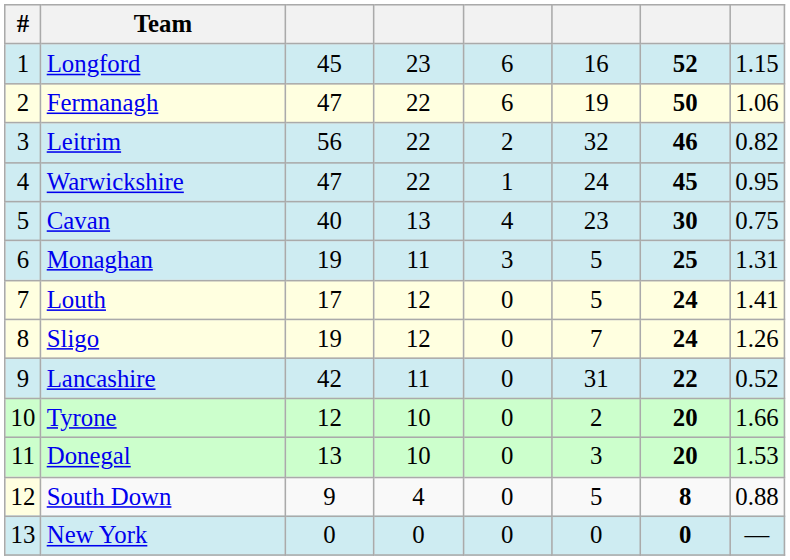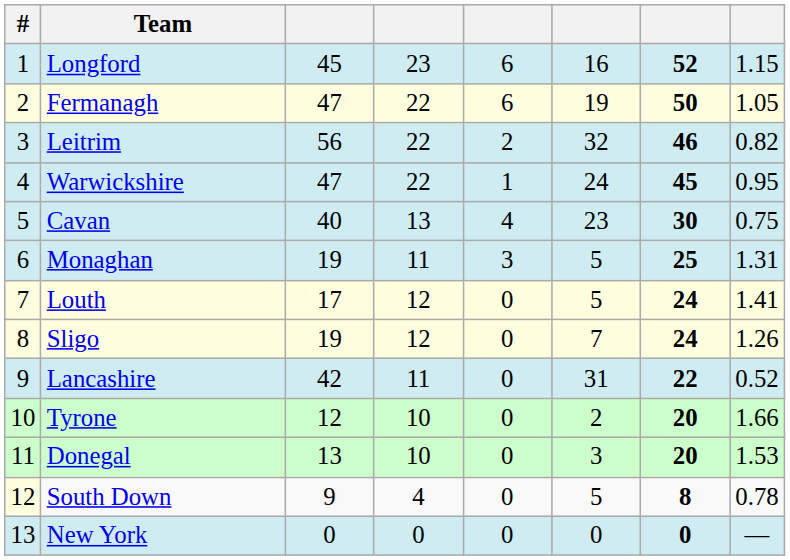 <table class="wikitable sortable"style="text-align:center">
 <tr>
 <th>#</th>
 <th width="150">Team</th>
 <th width="50"></th>
 <th width="50"></th>
 <th width="50"></th>
 <th width="50"></th>
 <th width="50"></th>
 <th></th>
 </tr>
 <tr style="background:#CEECF2">
 <td>1</td>
 <td style="text-align:left"> <a href='#'>Longford</a></td>
 <td>45</td>
 <td>23</td>
 <td>6</td>
 <td>16</td>
 <td><strong>52</strong></td>
 <td>1.15</td>
 </tr>
 <tr style="background:#FFFFE0">
 <td>2</td>
 <td style="text-align:left"> <a href='#'>Fermanagh</a></td>
 <td>47</td>
 <td>22</td>
 <td>6</td>
 <td>19</td>
 <td><strong>50</strong></td>
-<td>1.06</td>
+<td>1.05</td>
 </tr>
 <tr style="background:#CEECF2">
 <td>3</td>
 <td style="text-align:left"> <a href='#'>Leitrim</a></td>
 <td>56</td>
 <td>22</td>
 <td>2</td>
 <td>32</td>
 <td><strong>46</strong></td>
 <td>0.82</td>
 </tr>
 <tr style="background:#CEECF2">
 <td>4</td>
 <td style="text-align:left"> <a href='#'>Warwickshire</a></td>
 <td>47</td>
 <td>22</td>
 <td>1</td>
 <td>24</td>
 <td><strong>45</strong></td>
 <td>0.95</td>
 </tr>
 <tr style="background:#CEECF2">
 <td>5</td>
 <td style="text-align:left"> <a href='#'>Cavan</a></td>
 <td>40</td>
 <td>13</td>
 <td>4</td>
 <td>23</td>
 <td><strong>30</strong></td>
 <td>0.75</td>
 </tr>
 <tr style="background:#CEECF2">
 <td>6</td>
 <td style="text-align:left"> <a href='#'>Monaghan</a></td>
 <td>19</td>
 <td>11</td>
 <td>3</td>
 <td>5</td>
 <td><strong>25</strong></td>
 <td>1.31</td>
 </tr>
 <tr style="background:#FFFFE0">
 <td>7</td>
 <td style="text-align:left"> <a href='#'>Louth</a></td>
 <td>17</td>
 <td>12</td>
 <td>0</td>
 <td>5</td>
 <td><strong>24</strong></td>
 <td>1.41</td>
 </tr>
 <tr style="background:#FFFFE0">
 <td>8</td>
 <td style="text-align:left"> <a href='#'>Sligo</a></td>
 <td>19</td>
 <td>12</td>
 <td>0</td>
 <td>7</td>
 <td><strong>24</strong></td>
 <td>1.26</td>
 </tr>
 <tr style="background:#CEECF2">
 <td>9</td>
 <td style="text-align:left"> <a href='#'>Lancashire</a></td>
 <td>42</td>
 <td>11</td>
 <td>0</td>
 <td>31</td>
 <td><strong>22</strong></td>
 <td>0.52</td>
 </tr>
 <tr style="background:#ccffcc">
 <td>10</td>
 <td style="text-align:left"> <a href='#'>Tyrone</a></td>
 <td>12</td>
 <td>10</td>
 <td>0</td>
 <td>2</td>
 <td><strong>20</strong></td>
 <td>1.66</td>
 </tr>
 <tr style="background:#ccffcc">
 <td>11</td>
 <td style="text-align:left"> <a href='#'>Donegal</a></td>
 <td>13</td>
 <td>10</td>
 <td>0</td>
 <td>3</td>
 <td><strong>20</strong></td>
 <td>1.53</td>
 </tr>
 <tr>
 <td style="background: lightyellow;">12</td>
 <td style="text-align:left"> <a href='#'>South Down</a></td>
 <td>9</td>
 <td>4</td>
 <td>0</td>
 <td>5</td>
 <td><strong>8</strong></td>
-<td>0.88</td>
+<td>0.78</td>
 </tr>
 <tr style="background:#CEECF2">
 <td>13</td>
 <td style="text-align:left"> <a href='#'>New York</a></td>
 <td>0</td>
 <td>0</td>
 <td>0</td>
 <td>0</td>
 <td><strong>0</strong></td>
 <td>—</td>
 </tr>
 </table>
